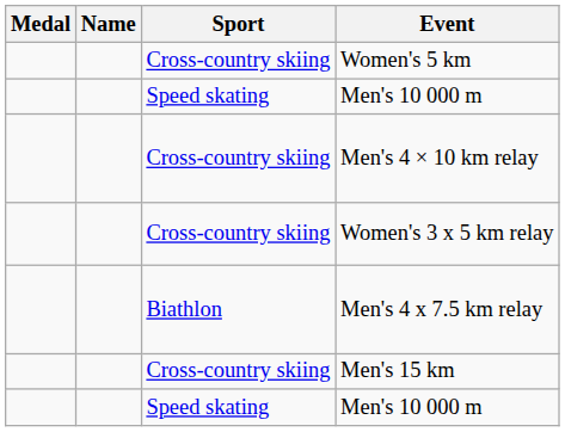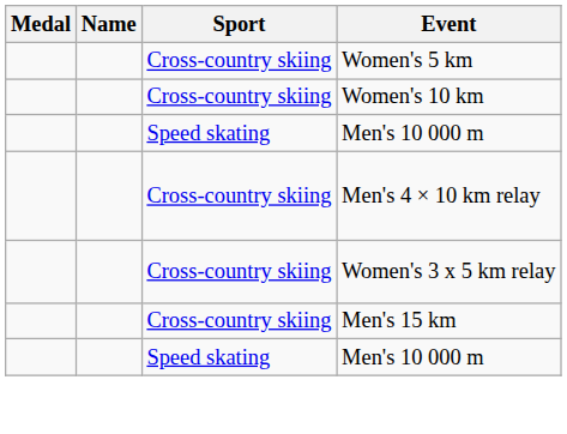 <table class="wikitable sortable" style="font-size:90%">
 <tr>
 <th>Medal</th>
 <th>Name</th>
 <th>Sport</th>
 <th>Event</th>
 </tr>
 <tr>
 <td></td>
 <td></td>
 <td><a href='#'>Cross-country skiing</a></td>
 <td>Women's 5 km</td>
+</tr>
+<tr>
+<td></td>
+<td></td>
+<td><a href='#'>Cross-country skiing</a></td>
+<td>Women's 10 km</td>
 </tr>
 <tr>
 <td></td>
 <td></td>
 <td><a href='#'>Speed skating</a></td>
 <td>Men's 10 000 m</td>
 </tr>
 <tr>
 <td></td>
 <td> <br>  <br>  <br> </td>
 <td><a href='#'>Cross-country skiing</a></td>
 <td>Men's 4 × 10 km relay</td>
 </tr>
 <tr>
 <td></td>
 <td> <br>  <br> </td>
 <td><a href='#'>Cross-country skiing</a></td>
 <td>Women's 3 x 5 km relay</td>
 </tr>
 <tr>
 <td></td>
-<td> <br>  <br>  <br> </td>
-<td><a href='#'>Biathlon</a></td>
-<td>Men's 4 x 7.5 km relay</td>
-</tr>
-<tr>
-<td></td>
 <td></td>
 <td><a href='#'>Cross-country skiing</a></td>
 <td>Men's 15 km</td>
 </tr>
 <tr>
 <td></td>
 <td></td>
 <td><a href='#'>Speed skating</a></td>
 <td>Men's 10 000 m</td>
 </tr>
 </table>
